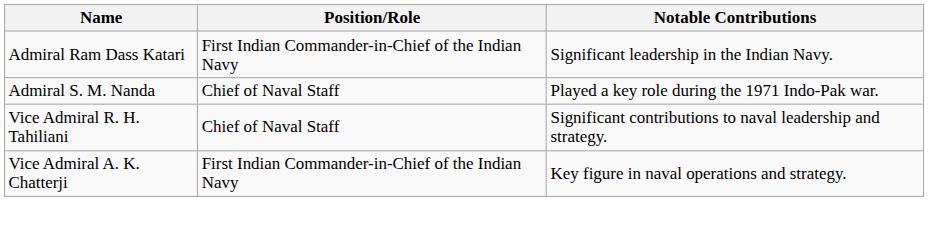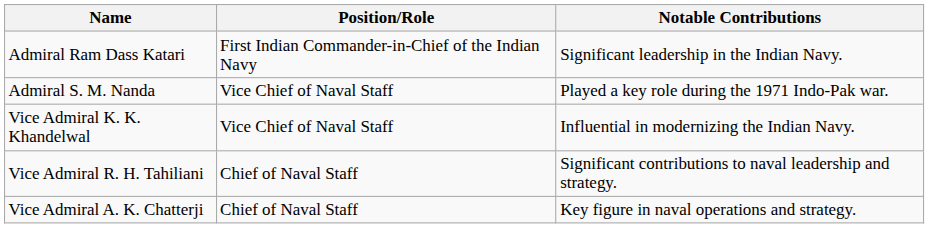 <table class="wikitable">
 <tr>
 <th>Name</th>
 <th>Position/Role</th>
 <th>Notable Contributions</th>
 </tr>
 <tr>
 <td>Admiral Ram Dass Katari</td>
 <td>First Indian Commander-in-Chief of the Indian Navy</td>
 <td>Significant leadership in the Indian Navy.</td>
 </tr>
 <tr>
 <td>Admiral S. M. Nanda</td>
-<td>Chief of Naval Staff</td>
+<td>Vice Chief of Naval Staff</td>
 <td>Played a key role during the 1971 Indo-Pak war.</td>
+</tr>
+<tr>
+<td>Vice Admiral K. K. Khandelwal</td>
+<td>Vice Chief of Naval Staff</td>
+<td>Influential in modernizing the Indian Navy.</td>
 </tr>
 <tr>
 <td>Vice Admiral R. H. Tahiliani</td>
 <td>Chief of Naval Staff</td>
 <td>Significant contributions to naval leadership and strategy.</td>
 </tr>
 <tr>
 <td>Vice Admiral A. K. Chatterji</td>
-<td>First Indian Commander-in-Chief of the Indian Navy</td>
+<td>Chief of Naval Staff</td>
 <td>Key figure in naval operations and strategy.</td>
 </tr>
 </table>
